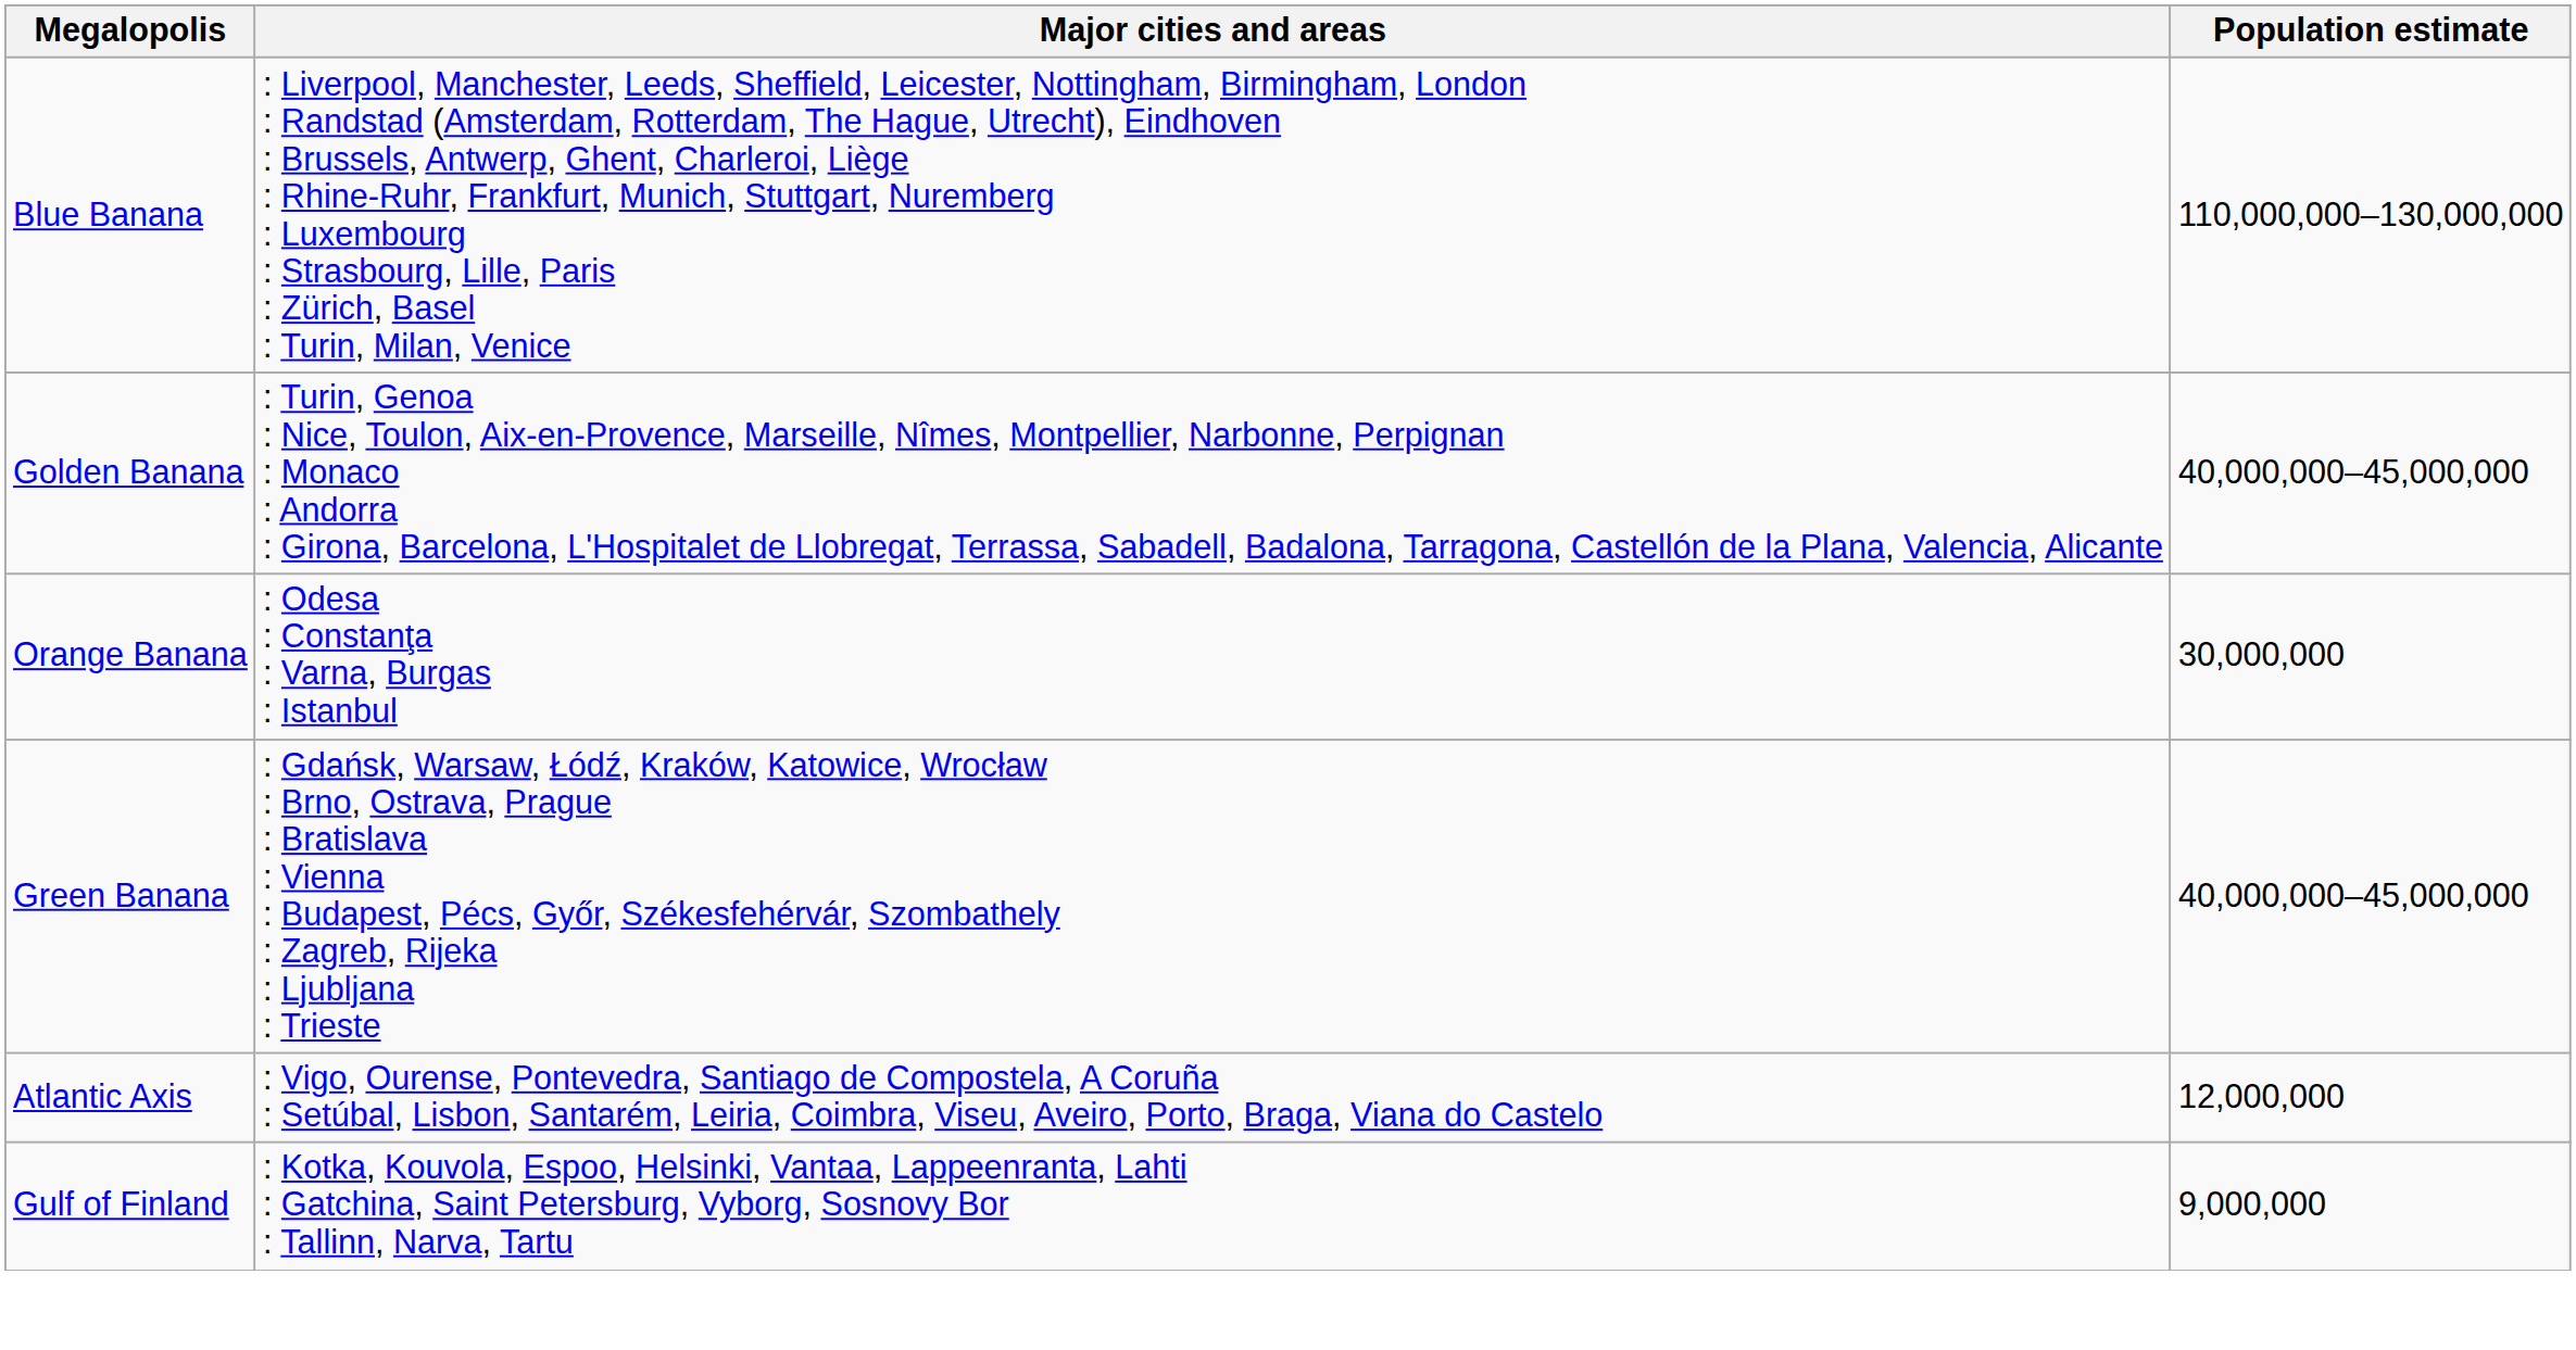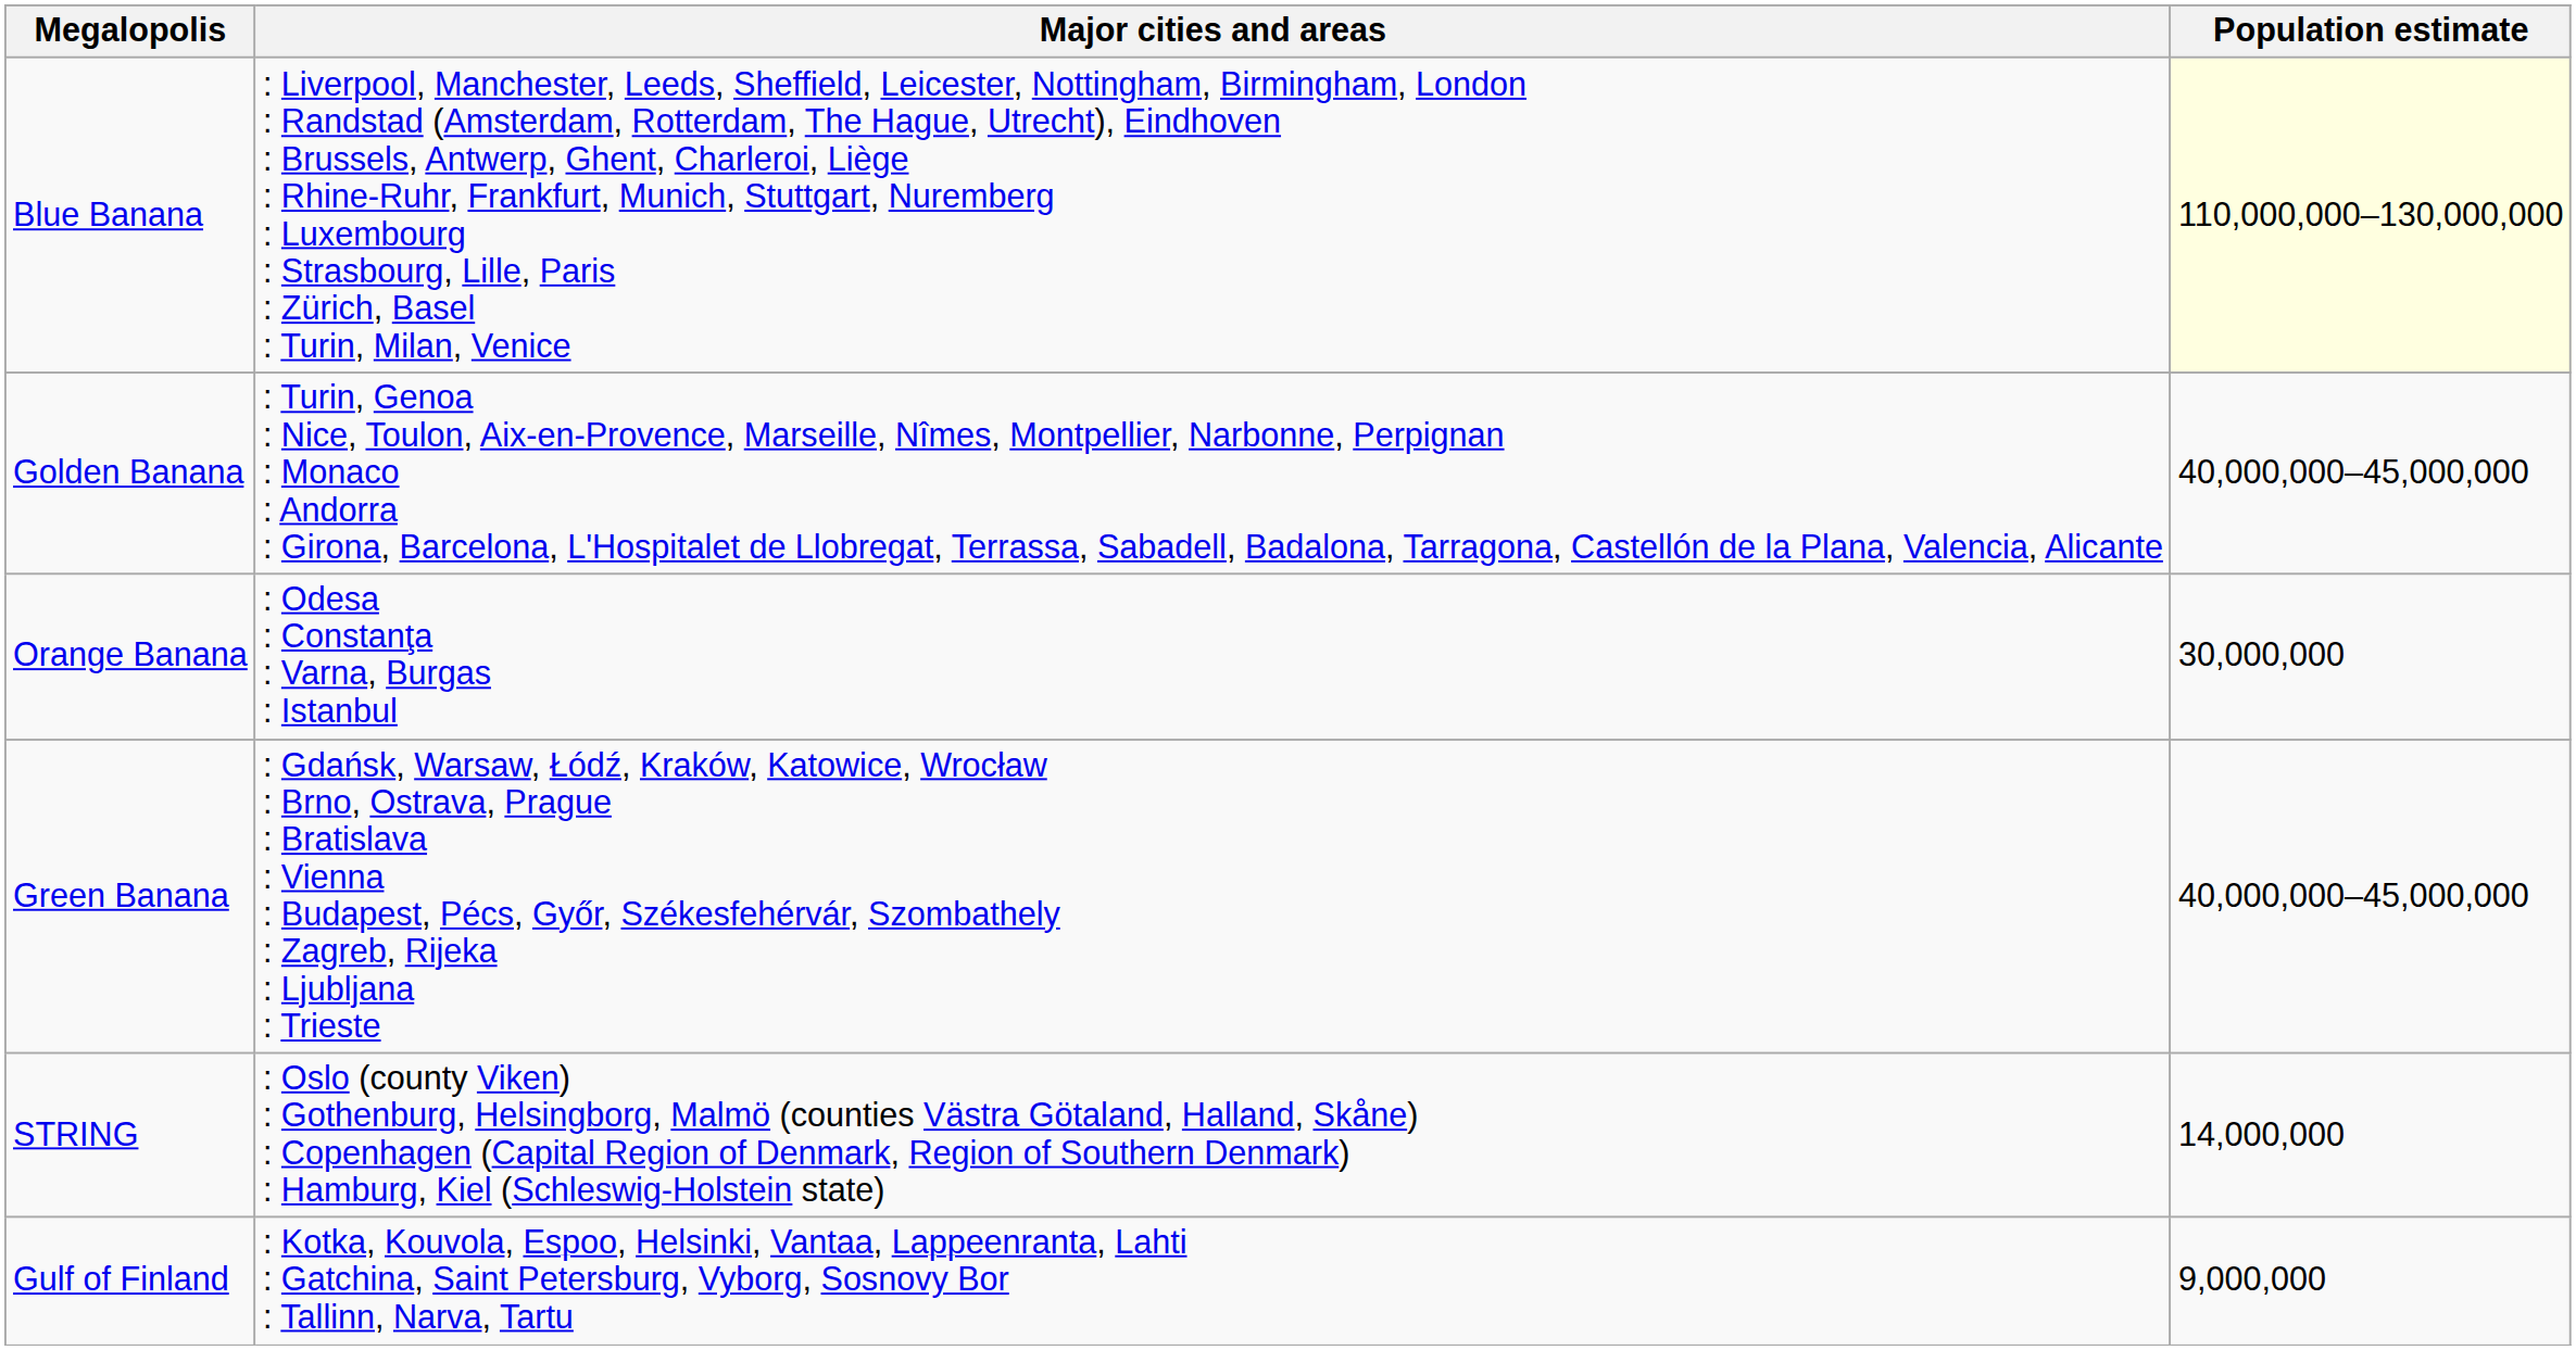 <table class="wikitable sortable">
 <tr>
 <th>Megalopolis</th>
 <th>Major cities and areas</th>
 <th>Population estimate</th>
 </tr>
 <tr>
 <td><a href='#'>Blue Banana</a></td>
 <td>: <a href='#'>Liverpool</a>, <a href='#'>Manchester</a>, <a href='#'>Leeds</a>, <a href='#'>Sheffield</a>, <a href='#'>Leicester</a>, <a href='#'>Nottingham</a>, <a href='#'>Birmingham</a>, <a href='#'>London</a><br>: <a href='#'>Randstad</a> (<a href='#'>Amsterdam</a>, <a href='#'>Rotterdam</a>, <a href='#'>The Hague</a>, <a href='#'>Utrecht</a>), <a href='#'>Eindhoven</a><br>: <a href='#'>Brussels</a>, <a href='#'>Antwerp</a>, <a href='#'>Ghent</a>, <a href='#'>Charleroi</a>, <a href='#'>Liège</a><br>: <a href='#'>Rhine-Ruhr</a>, <a href='#'>Frankfurt</a>, <a href='#'>Munich</a>, <a href='#'>Stuttgart</a>, <a href='#'>Nuremberg</a><br>: <a href='#'>Luxembourg</a><br>: <a href='#'>Strasbourg</a>, <a href='#'>Lille</a>, <a href='#'>Paris</a><br>: <a href='#'>Zürich</a>, <a href='#'>Basel</a><br>: <a href='#'>Turin</a>, <a href='#'>Milan</a>, <a href='#'>Venice</a></td>
-<td>110,000,000–130,000,000</td>
+<td style="background: lightyellow;">110,000,000–130,000,000</td>
 </tr>
 <tr>
 <td><a href='#'>Golden Banana</a></td>
 <td>: <a href='#'>Turin</a>, <a href='#'>Genoa</a><br>: <a href='#'>Nice</a>, <a href='#'>Toulon</a>, <a href='#'>Aix-en-Provence</a>, <a href='#'>Marseille</a>, <a href='#'>Nîmes</a>, <a href='#'>Montpellier</a>, <a href='#'>Narbonne</a>, <a href='#'>Perpignan</a><br>: <a href='#'>Monaco</a><br>: <a href='#'>Andorra</a><br>: <a href='#'>Girona</a>, <a href='#'>Barcelona</a>, <a href='#'>L'Hospitalet de Llobregat</a>, <a href='#'>Terrassa</a>, <a href='#'>Sabadell</a>, <a href='#'>Badalona</a>, <a href='#'>Tarragona</a>, <a href='#'>Castellón de la Plana</a>, <a href='#'>Valencia</a>, <a href='#'>Alicante</a></td>
 <td>40,000,000–45,000,000</td>
 </tr>
 <tr>
 <td><a href='#'>Orange Banana</a></td>
 <td>: <a href='#'>Odesa</a><br>: <a href='#'>Constanţa</a><br>: <a href='#'>Varna</a>, <a href='#'>Burgas</a><br>: <a href='#'>Istanbul</a></td>
 <td>30,000,000</td>
 </tr>
 <tr>
 <td><a href='#'>Green Banana</a></td>
 <td>: <a href='#'>Gdańsk</a>, <a href='#'>Warsaw</a>, <a href='#'>Łódź</a>, <a href='#'>Kraków</a>, <a href='#'>Katowice</a>, <a href='#'>Wrocław</a><br>: <a href='#'>Brno</a>, <a href='#'>Ostrava</a>, <a href='#'>Prague</a><br>: <a href='#'>Bratislava</a><br>: <a href='#'>Vienna</a><br>: <a href='#'>Budapest</a>, <a href='#'>Pécs</a>, <a href='#'>Győr</a>, <a href='#'>Székesfehérvár</a>, <a href='#'>Szombathely</a><br>: <a href='#'>Zagreb</a>, <a href='#'>Rijeka</a><br>: <a href='#'>Ljubljana</a><br>: <a href='#'>Trieste</a></td>
 <td>40,000,000–45,000,000</td>
 </tr>
 <tr>
-<td><a href='#'>Atlantic Axis</a></td>
-<td>: <a href='#'>Vigo</a>, <a href='#'>Ourense</a>, <a href='#'>Pontevedra</a>, <a href='#'>Santiago de Compostela</a>, <a href='#'>A Coruña</a><br>: <a href='#'>Setúbal</a>, <a href='#'>Lisbon</a>, <a href='#'>Santarém</a>, <a href='#'>Leiria</a>, <a href='#'>Coimbra</a>, <a href='#'>Viseu</a>, <a href='#'>Aveiro</a>, <a href='#'>Porto</a>, <a href='#'>Braga</a>, <a href='#'>Viana do Castelo</a></td>
-<td>12,000,000</td>
+<td><a href='#'>STRING</a></td>
+<td>: <a href='#'>Oslo</a> (county <a href='#'>Viken</a>)<br>: <a href='#'>Gothenburg</a>, <a href='#'>Helsingborg</a>, <a href='#'>Malmö</a> (counties <a href='#'>Västra Götaland</a>, <a href='#'>Halland</a>, <a href='#'>Skåne</a>)<br>: <a href='#'>Copenhagen</a> (<a href='#'>Capital Region of Denmark</a>, <a href='#'>Region of Southern Denmark</a>)<br>: <a href='#'>Hamburg</a>, <a href='#'>Kiel</a> (<a href='#'>Schleswig-Holstein</a> state)</td>
+<td>14,000,000</td>
 </tr>
 <tr>
 <td><a href='#'>Gulf of Finland</a></td>
 <td>: <a href='#'>Kotka</a>, <a href='#'>Kouvola</a>, <a href='#'>Espoo</a>, <a href='#'>Helsinki</a>, <a href='#'>Vantaa</a>, <a href='#'>Lappeenranta</a>, <a href='#'>Lahti</a><br>: <a href='#'>Gatchina</a>, <a href='#'>Saint Petersburg</a>, <a href='#'>Vyborg</a>, <a href='#'>Sosnovy Bor</a><br>: <a href='#'>Tallinn</a>, <a href='#'>Narva</a>, <a href='#'>Tartu</a></td>
 <td>9,000,000</td>
 </tr>
 </table>
